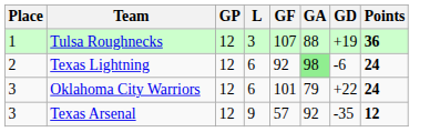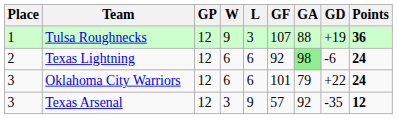 <table class="wikitable">
 <tr>
 <th>Place</th>
 <th style="width:170px;">Team</th>
 <th width="20">GP</th>
+<th width="20">W</th>
 <th width="20">L</th>
 <th width="20">GF</th>
 <th width="20">GA</th>
 <th width="25">GD</th>
 <th>Points</th>
 </tr>
 <tr style="background:#cfc;">
 <td>1</td>
 <td><a href='#'>Tulsa Roughnecks</a></td>
 <td>12</td>
+<td>9</td>
 <td>3</td>
 <td>107</td>
 <td>88</td>
 <td>+19</td>
 <td><strong>36</strong></td>
 </tr>
 <tr>
 <td>2</td>
 <td><a href='#'>Texas Lightning</a></td>
 <td>12</td>
 <td>6</td>
+<td>6</td>
 <td>92</td>
 <td style="background: lightgreen;">98</td>
 <td>-6</td>
 <td><strong>24</strong></td>
 </tr>
 <tr>
 <td>3</td>
 <td><a href='#'>Oklahoma City Warriors</a></td>
 <td>12</td>
 <td>6</td>
+<td>6</td>
 <td>101</td>
 <td>79</td>
 <td>+22</td>
 <td><strong>24</strong></td>
 </tr>
 <tr>
 <td>3</td>
 <td><a href='#'>Texas Arsenal</a></td>
 <td>12</td>
+<td>3</td>
 <td>9</td>
 <td>57</td>
 <td>92</td>
 <td>-35</td>
 <td><strong>12</strong></td>
 </tr>
 </table>
